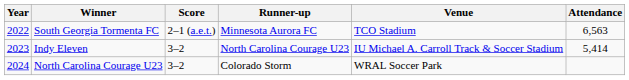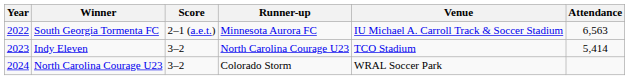 <table class="wikitable">
 <tr>
 <th scope="col">Year</th>
 <th scope="col">Winner</th>
 <th scope="col">Score</th>
 <th scope="col">Runner-up</th>
 <th scope="col">Venue</th>
 <th scope="col">Attendance</th>
 </tr>
 <tr>
 <td scope="row"><a href='#'>2022</a></td>
 <td><a href='#'>South Georgia Tormenta FC</a></td>
 <td>2–1 (<a href='#'>a.e.t.</a>)</td>
 <td><a href='#'>Minnesota Aurora FC</a></td>
-<td><a href='#'>TCO Stadium</a></td>
+<td><a href='#'>IU Michael A. Carroll Track & Soccer Stadium</a></td>
 <td align=center>6,563</td>
 </tr>
 <tr>
 <td scope="row"><a href='#'>2023</a></td>
 <td><a href='#'>Indy Eleven</a></td>
 <td>3–2</td>
 <td><a href='#'>North Carolina Courage U23</a></td>
-<td><a href='#'>IU Michael A. Carroll Track & Soccer Stadium</a></td>
+<td><a href='#'>TCO Stadium</a></td>
 <td align=center>5,414</td>
 </tr>
 <tr>
 <td scope="row"><a href='#'>2024</a></td>
 <td><a href='#'>North Carolina Courage U23</a></td>
 <td>3–2</td>
 <td>Colorado Storm</td>
 <td>WRAL Soccer Park</td>
 <td align=center></td>
 </tr>
 </table>
